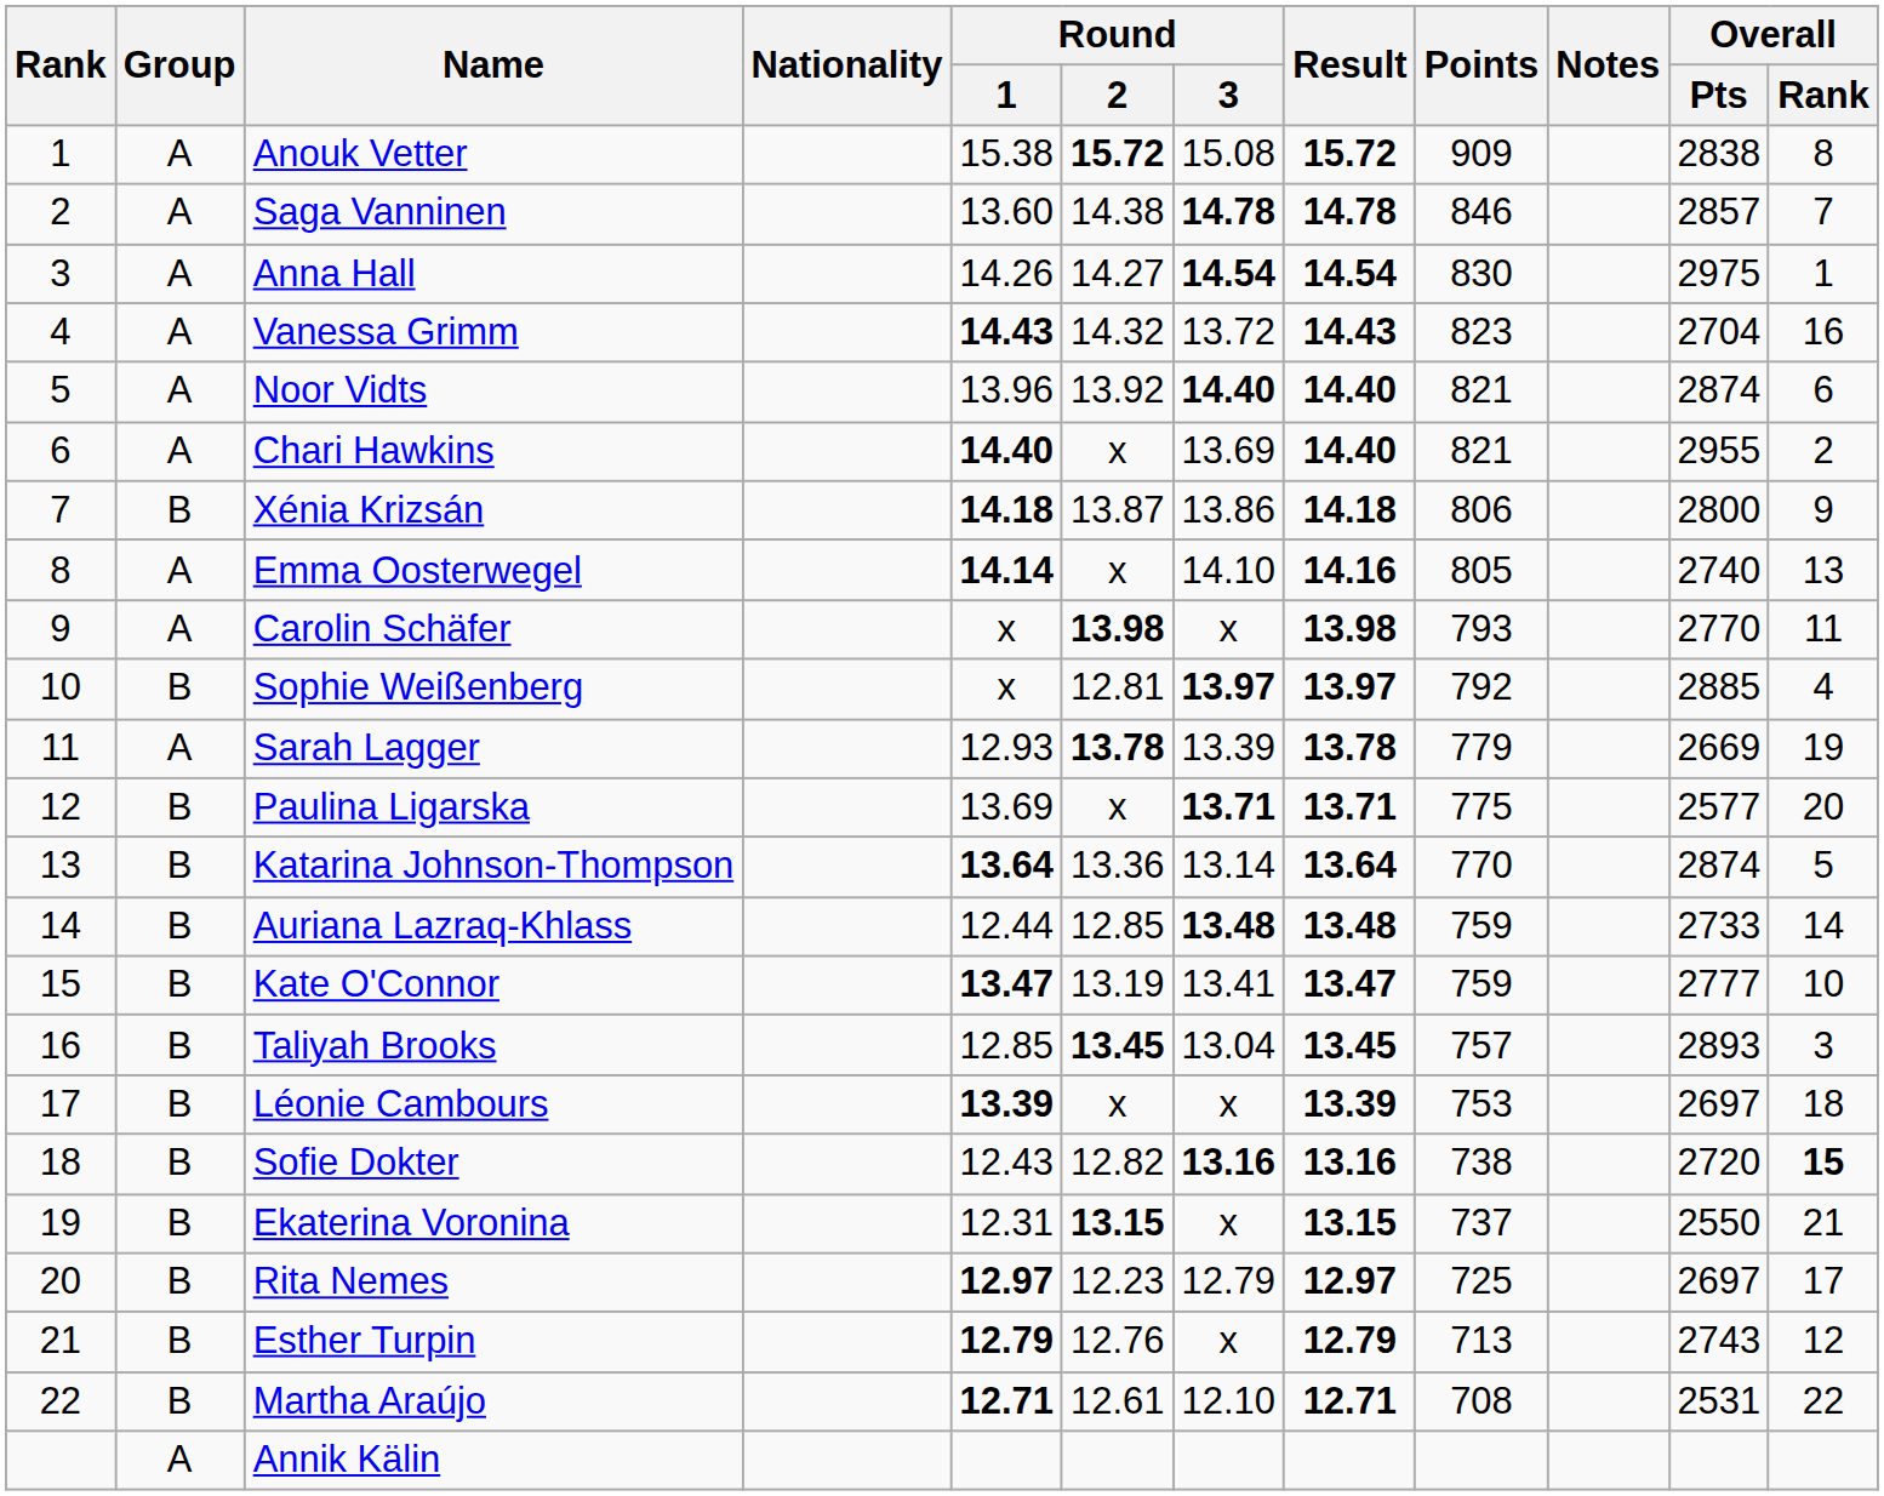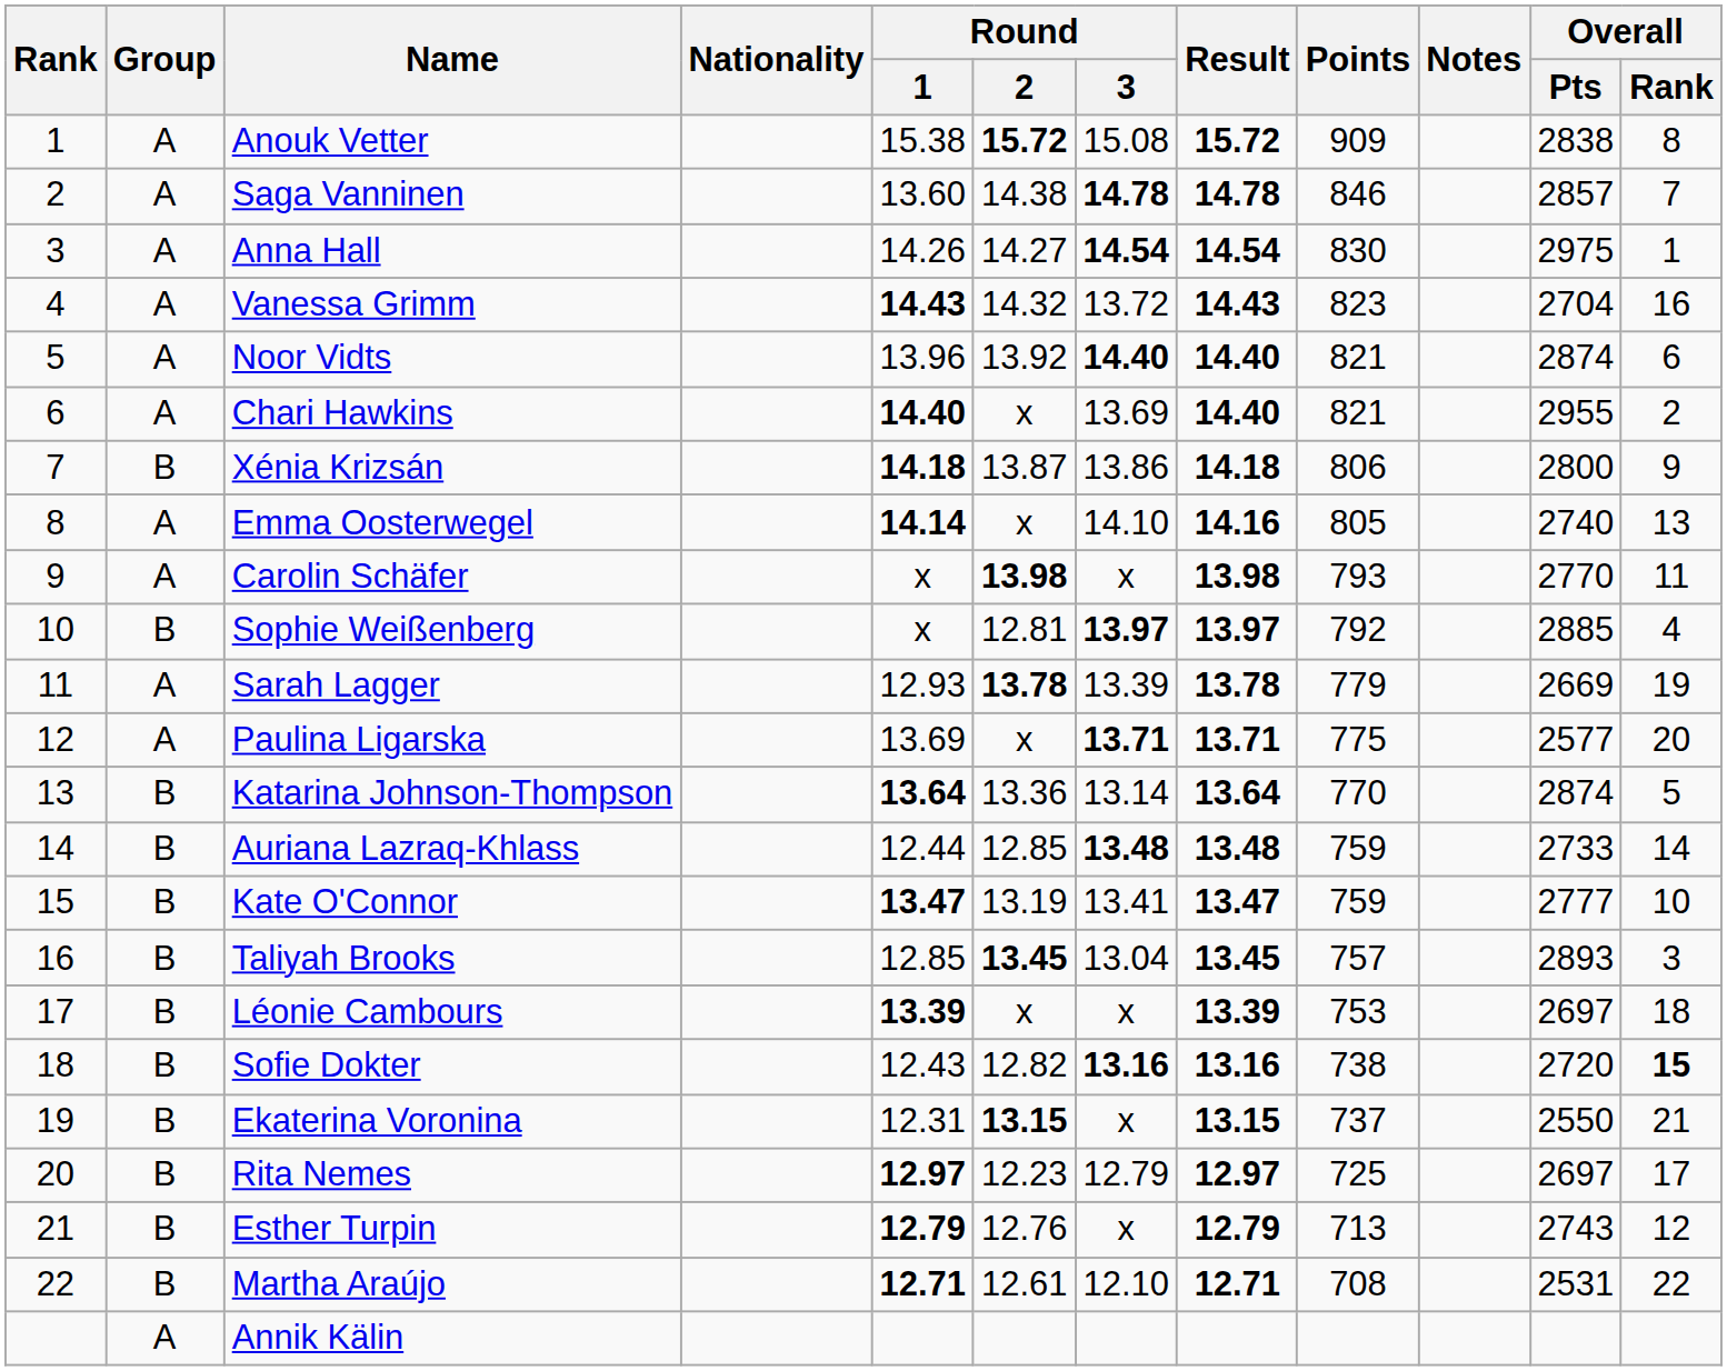 <table class="wikitable sortable" style="text-align:center">
 <tr>
 <th rowspan=2>Rank</th>
 <th rowspan=2>Group</th>
 <th rowspan=2>Name</th>
 <th rowspan=2>Nationality</th>
 <th colspan=3>Round</th>
 <th rowspan=2 data-sort-type="number">Result</th>
 <th rowspan=2>Points</th>
 <th rowspan=2>Notes</th>
 <th colspan=2>Overall</th>
 </tr>
 <tr>
 <th data-sort-type="number">1</th>
 <th data-sort-type="number">2</th>
 <th data-sort-type="number">3</th>
 <th>Pts</th>
 <th>Rank</th>
 </tr>
 <tr>
 <td>1</td>
 <td>A</td>
 <td align=left><a href='#'>Anouk Vetter</a></td>
 <td align=left></td>
 <td>15.38</td>
 <td><strong>15.72</strong></td>
 <td>15.08</td>
 <td><strong>15.72</strong></td>
 <td>909</td>
 <td></td>
 <td>2838</td>
 <td>8</td>
 </tr>
 <tr>
 <td>2</td>
 <td>A</td>
 <td align=left><a href='#'>Saga Vanninen</a></td>
 <td align=left></td>
 <td>13.60</td>
 <td>14.38</td>
 <td><strong>14.78</strong></td>
 <td><strong>14.78</strong></td>
 <td>846</td>
 <td></td>
 <td>2857</td>
 <td>7</td>
 </tr>
 <tr>
 <td>3</td>
 <td>A</td>
 <td align=left><a href='#'>Anna Hall</a></td>
 <td align=left></td>
 <td>14.26</td>
 <td>14.27</td>
 <td><strong>14.54</strong></td>
 <td><strong>14.54</strong></td>
 <td>830</td>
 <td></td>
 <td>2975</td>
 <td>1</td>
 </tr>
 <tr>
 <td>4</td>
 <td>A</td>
 <td align=left><a href='#'>Vanessa Grimm</a></td>
 <td align=left></td>
 <td><strong>14.43</strong></td>
 <td>14.32</td>
 <td>13.72</td>
 <td><strong>14.43</strong></td>
 <td>823</td>
 <td></td>
 <td>2704</td>
 <td>16</td>
 </tr>
 <tr>
 <td>5</td>
 <td>A</td>
 <td align=left><a href='#'>Noor Vidts</a></td>
 <td align=left></td>
 <td>13.96</td>
 <td>13.92</td>
 <td><strong>14.40</strong></td>
 <td><strong>14.40</strong></td>
 <td>821</td>
 <td></td>
 <td>2874</td>
 <td>6</td>
 </tr>
 <tr>
 <td>6</td>
 <td>A</td>
 <td align=left><a href='#'>Chari Hawkins</a></td>
 <td align=left></td>
 <td><strong>14.40</strong></td>
 <td>x</td>
 <td>13.69</td>
 <td><strong>14.40</strong></td>
 <td>821</td>
 <td></td>
 <td>2955</td>
 <td>2</td>
 </tr>
 <tr>
 <td>7</td>
 <td>B</td>
 <td align=left><a href='#'>Xénia Krizsán</a></td>
 <td align=left></td>
 <td><strong>14.18</strong></td>
 <td>13.87</td>
 <td>13.86</td>
 <td><strong>14.18</strong></td>
 <td>806</td>
 <td></td>
 <td>2800</td>
 <td>9</td>
 </tr>
 <tr>
 <td>8</td>
 <td>A</td>
 <td align=left><a href='#'>Emma Oosterwegel</a></td>
 <td align=left></td>
 <td><strong>14.14</strong></td>
 <td>x</td>
 <td>14.10</td>
 <td><strong>14.16</strong></td>
 <td>805</td>
 <td></td>
 <td>2740</td>
 <td>13</td>
 </tr>
 <tr>
 <td>9</td>
 <td>A</td>
 <td align=left><a href='#'>Carolin Schäfer</a></td>
 <td align=left></td>
 <td>x</td>
 <td><strong>13.98</strong></td>
 <td>x</td>
 <td><strong>13.98</strong></td>
 <td>793</td>
 <td></td>
 <td>2770</td>
 <td>11</td>
 </tr>
 <tr>
 <td>10</td>
 <td>B</td>
 <td align=left><a href='#'>Sophie Weißenberg</a></td>
 <td align=left></td>
 <td>x</td>
 <td>12.81</td>
 <td><strong>13.97</strong></td>
 <td><strong>13.97</strong></td>
 <td>792</td>
 <td></td>
 <td>2885</td>
 <td>4</td>
 </tr>
 <tr>
 <td>11</td>
 <td>A</td>
 <td align=left><a href='#'>Sarah Lagger</a></td>
 <td align=left></td>
 <td>12.93</td>
 <td><strong>13.78</strong></td>
 <td>13.39</td>
 <td><strong>13.78</strong></td>
 <td>779</td>
 <td></td>
 <td>2669</td>
 <td>19</td>
 </tr>
 <tr>
 <td>12</td>
-<td>B</td>
+<td>A</td>
 <td align=left><a href='#'>Paulina Ligarska</a></td>
 <td align=left></td>
 <td>13.69</td>
 <td>x</td>
 <td><strong>13.71</strong></td>
 <td><strong>13.71</strong></td>
 <td>775</td>
 <td></td>
 <td>2577</td>
 <td>20</td>
 </tr>
 <tr>
 <td>13</td>
 <td>B</td>
 <td align=left><a href='#'>Katarina Johnson-Thompson</a></td>
 <td align=left></td>
 <td><strong>13.64</strong></td>
 <td>13.36</td>
 <td>13.14</td>
 <td><strong>13.64</strong></td>
 <td>770</td>
 <td></td>
 <td>2874</td>
 <td>5</td>
 </tr>
 <tr>
 <td>14</td>
 <td>B</td>
 <td align=left><a href='#'>Auriana Lazraq-Khlass</a></td>
 <td align=left></td>
 <td>12.44</td>
 <td>12.85</td>
 <td><strong>13.48</strong></td>
 <td><strong>13.48</strong></td>
 <td>759</td>
 <td></td>
 <td>2733</td>
 <td>14</td>
 </tr>
 <tr>
 <td>15</td>
 <td>B</td>
 <td align=left><a href='#'>Kate O'Connor</a></td>
 <td align=left></td>
 <td><strong>13.47</strong></td>
 <td>13.19</td>
 <td>13.41</td>
 <td><strong>13.47</strong></td>
 <td>759</td>
 <td></td>
 <td>2777</td>
 <td>10</td>
 </tr>
 <tr>
 <td>16</td>
 <td>B</td>
 <td align=left><a href='#'>Taliyah Brooks</a></td>
 <td align=left></td>
 <td>12.85</td>
 <td><strong>13.45</strong></td>
 <td>13.04</td>
 <td><strong>13.45</strong></td>
 <td>757</td>
 <td></td>
 <td>2893</td>
 <td>3</td>
 </tr>
 <tr>
 <td>17</td>
 <td>B</td>
 <td align=left><a href='#'>Léonie Cambours</a></td>
 <td align=left></td>
 <td><strong>13.39</strong></td>
 <td>x</td>
 <td>x</td>
 <td><strong>13.39</strong></td>
 <td>753</td>
 <td></td>
 <td>2697</td>
 <td>18</td>
 </tr>
 <tr>
 <td>18</td>
 <td>B</td>
 <td align=left><a href='#'>Sofie Dokter</a></td>
 <td align=left></td>
 <td>12.43</td>
 <td>12.82</td>
 <td><strong>13.16</strong></td>
 <td><strong>13.16</strong></td>
 <td>738</td>
 <td></td>
 <td>2720</td>
 <td><strong>15</strong></td>
 </tr>
 <tr>
 <td>19</td>
 <td>B</td>
 <td align=left><a href='#'>Ekaterina Voronina</a></td>
 <td align=left></td>
 <td>12.31</td>
 <td><strong>13.15</strong></td>
 <td>x</td>
 <td><strong>13.15</strong></td>
 <td>737</td>
 <td></td>
 <td>2550</td>
 <td>21</td>
 </tr>
 <tr>
 <td>20</td>
 <td>B</td>
 <td align=left><a href='#'>Rita Nemes</a></td>
 <td align=left></td>
 <td><strong>12.97</strong></td>
 <td>12.23</td>
 <td>12.79</td>
 <td><strong>12.97</strong></td>
 <td>725</td>
 <td></td>
 <td>2697</td>
 <td>17</td>
 </tr>
 <tr>
 <td>21</td>
 <td>B</td>
 <td align=left><a href='#'>Esther Turpin</a></td>
 <td align=left></td>
 <td><strong>12.79</strong></td>
 <td>12.76</td>
 <td>x</td>
 <td><strong>12.79</strong></td>
 <td>713</td>
 <td></td>
 <td>2743</td>
 <td>12</td>
 </tr>
 <tr>
 <td>22</td>
 <td>B</td>
 <td align=left><a href='#'>Martha Araújo</a></td>
 <td align=left></td>
 <td><strong>12.71</strong></td>
 <td>12.61</td>
 <td>12.10</td>
 <td><strong>12.71</strong></td>
 <td>708</td>
 <td></td>
 <td>2531</td>
 <td>22</td>
 </tr>
 <tr>
 <td></td>
 <td>A</td>
 <td align=left><a href='#'>Annik Kälin</a></td>
 <td align=left></td>
 <td></td>
 <td></td>
 <td></td>
 <td></td>
 <td></td>
 <td></td>
 <td></td>
 <td></td>
 </tr>
 </table>
